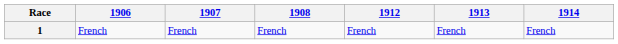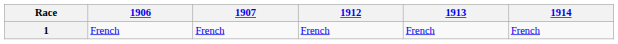 <table class="wikitable" style="font-size: 95%; width: 100%;">
 <tr>
 <th>Race</th>
 <th><a href='#'>1906</a></th>
 <th><a href='#'>1907</a></th>
-<th><a href='#'>1908</a></th>
 <th><a href='#'>1912</a></th>
 <th><a href='#'>1913</a></th>
 <th><a href='#'>1914</a></th>
 </tr>
 <tr>
 <th>1</th>
 <td> <a href='#'>French</a></td>
 <td> <a href='#'>French</a></td>
 <td> <a href='#'>French</a></td>
 <td> <a href='#'>French</a></td>
 <td> <a href='#'>French</a></td>
-<td> <a href='#'>French</a></td>
 </tr>
 </table>
